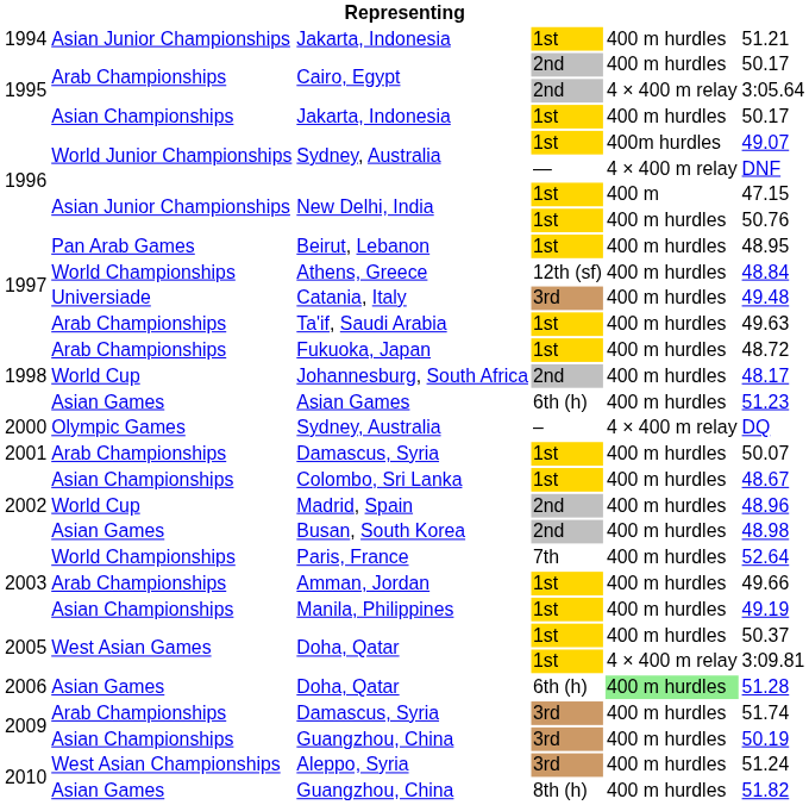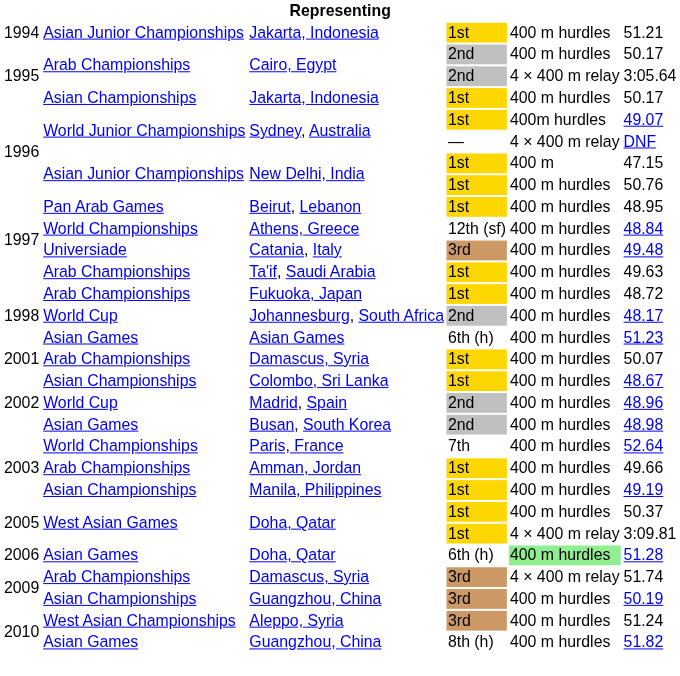 <table>
 <tr>
 <th colspan="6">Representing </th>
 </tr>
 <tr>
 <td>1994</td>
 <td><a href='#'>Asian Junior Championships</a></td>
 <td><a href='#'>Jakarta, Indonesia</a></td>
 <td bgcolor="gold">1st</td>
 <td>400 m hurdles</td>
 <td>51.21</td>
 </tr>
 <tr>
 <td rowspan=3>1995</td>
 <td rowspan=2><a href='#'>Arab Championships</a></td>
 <td rowspan=2><a href='#'>Cairo, Egypt</a></td>
 <td bgcolor=silver>2nd</td>
 <td>400 m hurdles</td>
 <td>50.17</td>
 </tr>
 <tr>
 <td bgcolor=silver>2nd</td>
 <td>4 × 400 m relay</td>
 <td>3:05.64</td>
 </tr>
 <tr>
 <td><a href='#'>Asian Championships</a></td>
 <td><a href='#'>Jakarta, Indonesia</a></td>
 <td bgcolor="gold">1st</td>
 <td>400 m hurdles</td>
 <td>50.17</td>
 </tr>
 <tr>
 <td rowspan=4>1996</td>
 <td rowspan=2><a href='#'>World Junior Championships</a></td>
 <td rowspan=2><a href='#'>Sydney</a>, <a href='#'>Australia</a></td>
 <td bgcolor=gold>1st</td>
 <td>400m hurdles</td>
 <td><a href='#'>49.07</a></td>
 </tr>
 <tr>
 <td>—</td>
 <td>4 × 400 m relay</td>
 <td><a href='#'>DNF</a></td>
 </tr>
 <tr>
 <td rowspan=2><a href='#'>Asian Junior Championships</a></td>
 <td rowspan=2><a href='#'>New Delhi, India</a></td>
 <td bgcolor="gold">1st</td>
 <td>400 m</td>
 <td>47.15</td>
 </tr>
 <tr>
 <td bgcolor="gold">1st</td>
 <td>400 m hurdles</td>
 <td>50.76</td>
 </tr>
 <tr>
 <td rowspan=4>1997</td>
 <td><a href='#'>Pan Arab Games</a></td>
 <td><a href='#'>Beirut</a>, <a href='#'>Lebanon</a></td>
 <td bgcolor="gold">1st</td>
 <td>400 m hurdles</td>
 <td>48.95</td>
 </tr>
 <tr>
 <td><a href='#'>World Championships</a></td>
 <td><a href='#'>Athens, Greece</a></td>
 <td>12th (sf)</td>
 <td>400 m hurdles</td>
 <td><a href='#'>48.84</a></td>
 </tr>
 <tr>
 <td><a href='#'>Universiade</a></td>
 <td><a href='#'>Catania</a>, <a href='#'>Italy</a></td>
 <td bgcolor="cc9966">3rd</td>
 <td>400 m hurdles</td>
 <td><a href='#'>49.48</a></td>
 </tr>
 <tr>
 <td><a href='#'>Arab Championships</a></td>
 <td><a href='#'>Ta'if</a>, <a href='#'>Saudi Arabia</a></td>
 <td bgcolor=gold>1st</td>
 <td>400 m hurdles</td>
 <td>49.63</td>
 </tr>
 <tr>
 <td rowspan=3>1998</td>
 <td><a href='#'>Arab Championships</a></td>
 <td><a href='#'>Fukuoka, Japan</a></td>
 <td bgcolor="gold">1st</td>
 <td>400 m hurdles</td>
 <td>48.72</td>
 </tr>
 <tr>
 <td><a href='#'>World Cup</a></td>
 <td><a href='#'>Johannesburg</a>, <a href='#'>South Africa</a></td>
 <td bgcolor="silver">2nd</td>
 <td>400 m hurdles</td>
 <td><a href='#'>48.17</a></td>
 </tr>
 <tr>
 <td><a href='#'>Asian Games</a></td>
 <td><a href='#'>Asian Games</a></td>
 <td>6th (h)</td>
 <td>400 m hurdles</td>
 <td><a href='#'>51.23</a></td>
 </tr>
 <tr>
-<td>2000</td>
-<td><a href='#'>Olympic Games</a></td>
-<td><a href='#'>Sydney, Australia</a></td>
-<td>–</td>
-<td>4 × 400 m relay</td>
-<td><a href='#'>DQ</a></td>
-</tr>
-<tr>
 <td>2001</td>
 <td><a href='#'>Arab Championships</a></td>
 <td><a href='#'>Damascus, Syria</a></td>
 <td bgcolor=gold>1st</td>
 <td>400 m hurdles</td>
 <td>50.07</td>
 </tr>
 <tr>
 <td rowspan=3>2002</td>
 <td><a href='#'>Asian Championships</a></td>
 <td><a href='#'>Colombo, Sri Lanka</a></td>
 <td bgcolor="gold">1st</td>
 <td>400 m hurdles</td>
 <td><a href='#'>48.67</a></td>
 </tr>
 <tr>
 <td><a href='#'>World Cup</a></td>
 <td><a href='#'>Madrid</a>, <a href='#'>Spain</a></td>
 <td bgcolor="silver">2nd</td>
 <td>400 m hurdles</td>
 <td><a href='#'>48.96</a></td>
 </tr>
 <tr>
 <td><a href='#'>Asian Games</a></td>
 <td><a href='#'>Busan</a>, <a href='#'>South Korea</a></td>
 <td bgcolor="silver">2nd</td>
 <td>400 m hurdles</td>
 <td><a href='#'>48.98</a></td>
 </tr>
 <tr>
 <td rowspan=3>2003</td>
 <td><a href='#'>World Championships</a></td>
 <td><a href='#'>Paris, France</a></td>
 <td>7th</td>
 <td>400 m hurdles</td>
 <td><a href='#'>52.64</a></td>
 </tr>
 <tr>
 <td><a href='#'>Arab Championships</a></td>
 <td><a href='#'>Amman, Jordan</a></td>
 <td bgcolor=gold>1st</td>
 <td>400 m hurdles</td>
 <td>49.66</td>
 </tr>
 <tr>
 <td><a href='#'>Asian Championships</a></td>
 <td><a href='#'>Manila, Philippines</a></td>
 <td bgcolor="gold">1st</td>
 <td>400 m hurdles</td>
 <td><a href='#'>49.19</a></td>
 </tr>
 <tr>
 <td rowspan=2>2005</td>
 <td rowspan=2><a href='#'>West Asian Games</a></td>
 <td rowspan=2><a href='#'>Doha, Qatar</a></td>
 <td bgcolor="gold">1st</td>
 <td>400 m hurdles</td>
 <td>50.37</td>
 </tr>
 <tr>
 <td bgcolor="gold">1st</td>
 <td>4 × 400 m relay</td>
 <td>3:09.81</td>
 </tr>
 <tr>
 <td>2006</td>
 <td><a href='#'>Asian Games</a></td>
 <td><a href='#'>Doha, Qatar</a></td>
 <td>6th (h)</td>
 <td style="background: lightgreen;">400 m hurdles</td>
 <td><a href='#'>51.28</a></td>
 </tr>
 <tr>
 <td rowspan=2>2009</td>
 <td><a href='#'>Arab Championships</a></td>
 <td><a href='#'>Damascus, Syria</a></td>
 <td bgcolor=cc9966>3rd</td>
-<td>400 m hurdles</td>
+<td>4 × 400 m relay</td>
 <td>51.74</td>
 </tr>
 <tr>
 <td><a href='#'>Asian Championships</a></td>
 <td><a href='#'>Guangzhou, China</a></td>
 <td bgcolor="cc9966">3rd</td>
 <td>400 m hurdles</td>
 <td><a href='#'>50.19</a></td>
 </tr>
 <tr>
 <td rowspan=2>2010</td>
 <td><a href='#'>West Asian Championships</a></td>
 <td><a href='#'>Aleppo, Syria</a></td>
 <td bgcolor=cc9966>3rd</td>
 <td>400 m hurdles</td>
 <td>51.24</td>
 </tr>
 <tr>
 <td><a href='#'>Asian Games</a></td>
 <td><a href='#'>Guangzhou, China</a></td>
 <td>8th (h)</td>
 <td>400 m hurdles</td>
 <td><a href='#'>51.82</a></td>
 </tr>
 </table>
